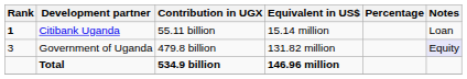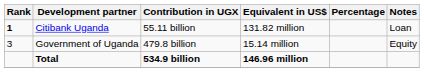 <table class="wikitable sortable" style="margin: 0.5em auto">
 <tr>
 <th>Rank</th>
 <th>Development partner</th>
 <th>Contribution in UGX</th>
 <th>Equivalent in US$</th>
 <th>Percentage</th>
 <th>Notes</th>
 </tr>
 <tr>
 <td><strong>1</strong></td>
 <td><a href='#'>Citibank Uganda</a></td>
 <td>55.11 billion</td>
-<td>15.14 million</td>
+<td>131.82 million</td>
 <td></td>
 <td>Loan</td>
 </tr>
 <tr>
 <td>3</td>
 <td>Government of Uganda</td>
 <td>479.8 billion</td>
-<td>131.82 million</td>
+<td>15.14 million</td>
 <td></td>
-<td style="background: lavender;">Equity</td>
+<td>Equity</td>
 </tr>
 <tr>
 <td></td>
 <td><strong>Total</strong></td>
 <td><strong>534.9 billion  </strong></td>
 <td><strong>146.96 million</strong></td>
 <td><strong></strong></td>
 <td></td>
 </tr>
 <tr>
 </tr>
 </table>
